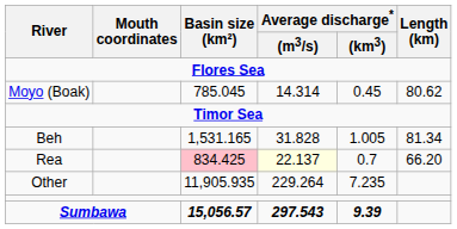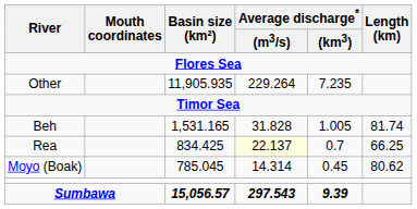 <table class="wikitable" style="text-align:center;">
 <tr>
 <th rowspan="2">River</th>
 <th rowspan="2">Mouth<br>coordinates</th>
 <th rowspan="2">Basin size<br>(km²)</th>
 <th colspan="2">Average discharge<sup>*</sup></th>
 <th rowspan="2">Length<br>(km)</th>
 </tr>
 <tr>
 <th>(m<sup>3</sup>/s)</th>
 <th>(km<sup>3</sup>)</th>
 </tr>
 <tr>
 <td colspan="6"><strong><a href='#'>Flores Sea</a></strong></td>
 </tr>
 <tr>
-<td><a href='#'>Moyo</a> (Boak)</td>
+<td>Other</td>
 <td></td>
-<td>785.045</td>
-<td>14.314</td>
-<td>0.45</td>
-<td>80.62</td>
+<td>11,905.935</td>
+<td>229.264</td>
+<td>7.235</td>
+<td></td>
 </tr>
 <tr>
 <td colspan="6"><strong><a href='#'>Timor Sea</a></strong></td>
 </tr>
 <tr>
 <td>Beh</td>
 <td></td>
 <td>1,531.165</td>
 <td>31.828</td>
 <td>1.005</td>
-<td>81.34</td>
+<td>81.74</td>
 </tr>
 <tr>
 <td>Rea</td>
 <td></td>
-<td style="background: pink;">834.425</td>
+<td>834.425</td>
 <td style="background: lightyellow;">22.137</td>
 <td>0.7</td>
-<td>66.20</td>
+<td>66.25</td>
 </tr>
 <tr>
-<td>Other</td>
+<td><a href='#'>Moyo</a> (Boak)</td>
 <td></td>
-<td>11,905.935</td>
-<td>229.264</td>
-<td>7.235</td>
-<td></td>
+<td>785.045</td>
+<td>14.314</td>
+<td>0.45</td>
+<td>80.62</td>
 </tr>
 <tr>
 <td colspan="6"></td>
 </tr>
 <tr>
 <td colspan="2"><strong><em><a href='#'>Sumbawa</a></em></strong></td>
 <td><strong><em>15,056.57</em></strong></td>
 <td><strong><em>297.543</em></strong></td>
 <td><strong><em>9.39</em></strong></td>
 <td></td>
 </tr>
 </table>
